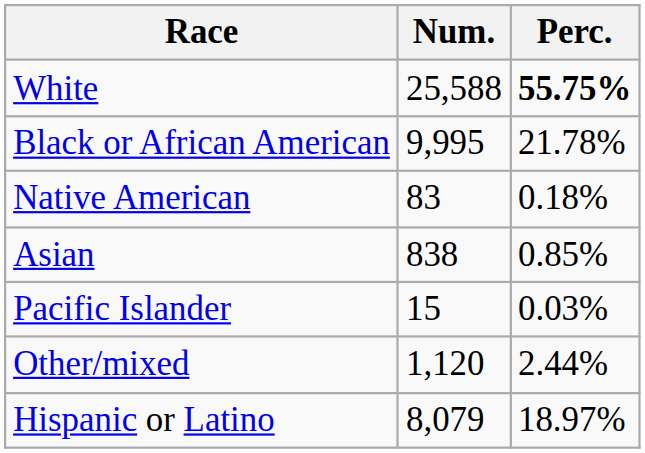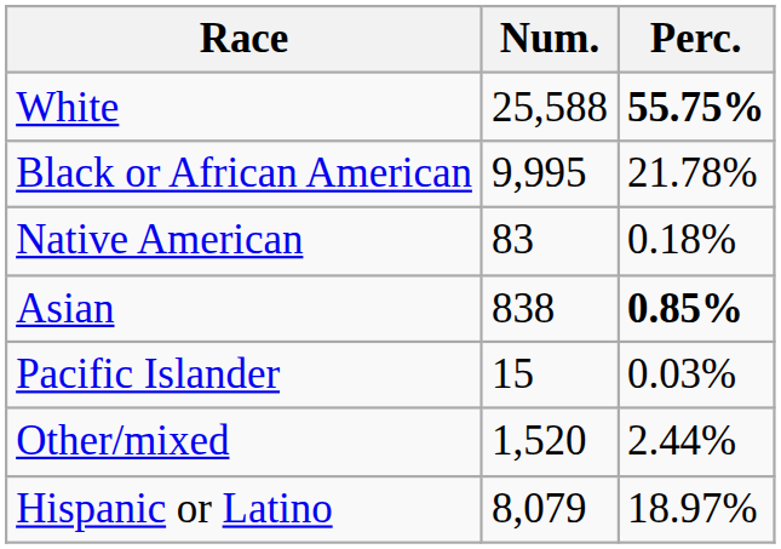 <table class="wikitable">
 <tr>
 <th>Race</th>
 <th>Num.</th>
 <th>Perc.</th>
 </tr>
 <tr>
 <td><a href='#'>White</a></td>
 <td>25,588</td>
 <td><strong>55.75%</strong></td>
 </tr>
 <tr>
 <td><a href='#'>Black or African American</a></td>
 <td>9,995</td>
 <td>21.78%</td>
 </tr>
 <tr>
 <td><a href='#'>Native American</a></td>
 <td>83</td>
 <td>0.18%</td>
 </tr>
 <tr>
 <td><a href='#'>Asian</a></td>
 <td>838</td>
-<td>0.85%</td>
+<td><strong>0.85%</strong></td>
 </tr>
 <tr>
 <td><a href='#'>Pacific Islander</a></td>
 <td>15</td>
 <td>0.03%</td>
 </tr>
 <tr>
 <td><a href='#'>Other/mixed</a></td>
-<td>1,120</td>
+<td>1,520</td>
 <td>2.44%</td>
 </tr>
 <tr>
 <td><a href='#'>Hispanic</a> or <a href='#'>Latino</a></td>
 <td>8,079</td>
 <td>18.97%</td>
 </tr>
 </table>
